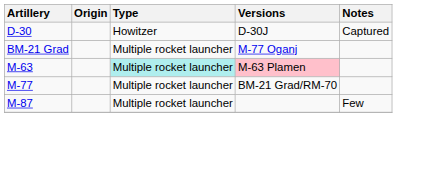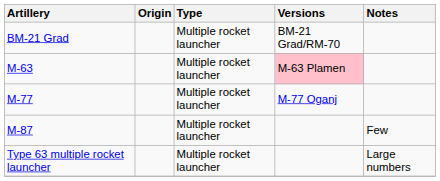 <table class="wikitable">
 <tr>
 <th style="text-align: left;">Artillery</th>
 <th style="text-align: left;">Origin</th>
 <th style="text-align: left;">Type</th>
 <th style="text-align: left;">Versions</th>
 <th style="text-align: left;">Notes</th>
 </tr>
 <tr>
-<td><a href='#'>D-30</a></td>
-<td></td>
-<td>Howitzer</td>
-<td>D-30J</td>
-<td>Captured</td>
-</tr>
-<tr>
 <td><a href='#'>BM-21 Grad</a></td>
 <td></td>
 <td>Multiple rocket launcher</td>
-<td><a href='#'>M-77 Oganj</a></td>
+<td>BM-21 Grad/RM-70</td>
 <td></td>
 </tr>
 <tr>
 <td><a href='#'>M-63</a></td>
 <td></td>
-<td style="background: paleturquoise;">Multiple rocket launcher</td>
+<td>Multiple rocket launcher</td>
 <td style="background: pink;">M-63 Plamen</td>
 <td></td>
 </tr>
 <tr>
 <td><a href='#'>M-77</a></td>
 <td></td>
 <td>Multiple rocket launcher</td>
-<td>BM-21 Grad/RM-70</td>
+<td><a href='#'>M-77 Oganj</a></td>
 <td></td>
 </tr>
 <tr>
 <td><a href='#'>M-87</a></td>
 <td></td>
 <td>Multiple rocket launcher</td>
 <td></td>
 <td>Few</td>
 </tr>
 <tr>
+<td><a href='#'>Type 63 multiple rocket launcher</a></td>
+<td></td>
+<td>Multiple rocket launcher</td>
+<td></td>
+<td>Large numbers</td>
+</tr>
+<tr>
 </tr>
 </table>
